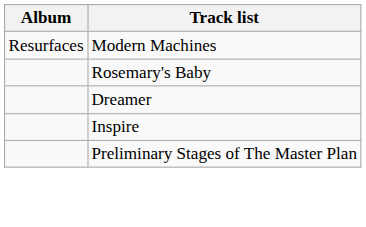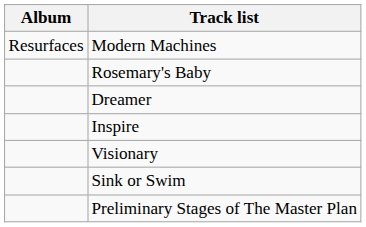 <table class="wikitable">
 <tr>
 <th>Album</th>
 <th>Track list</th>
 </tr>
 <tr>
 <td>Resurfaces</td>
 <td>Modern Machines</td>
 </tr>
 <tr>
 <td></td>
 <td>Rosemary's Baby</td>
 </tr>
 <tr>
 <td></td>
 <td>Dreamer</td>
 </tr>
 <tr>
 <td></td>
 <td>Inspire</td>
 </tr>
 <tr>
 <td></td>
+<td>Visionary</td>
+</tr>
+<tr>
+<td></td>
+<td>Sink or Swim</td>
+</tr>
+<tr>
+<td></td>
 <td>Preliminary Stages of The Master Plan</td>
 </tr>
 </table>
